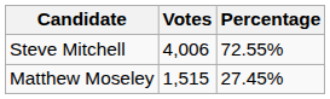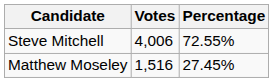 <table class="wikitable">
 <tr>
 <th>Candidate</th>
 <th>Votes</th>
 <th>Percentage</th>
 </tr>
 <tr>
 <td>Steve Mitchell</td>
 <td>4,006</td>
 <td>72.55%</td>
 </tr>
 <tr>
 <td>Matthew Moseley</td>
-<td>1,515</td>
+<td>1,516</td>
 <td>27.45%</td>
 </tr>
 </table>
